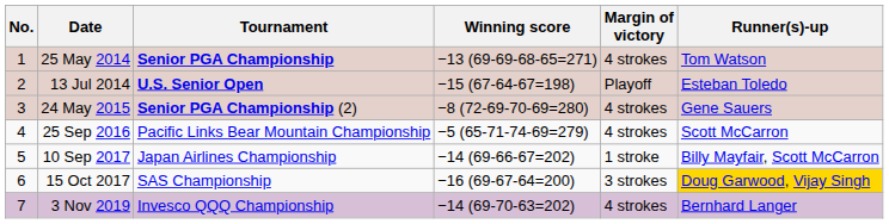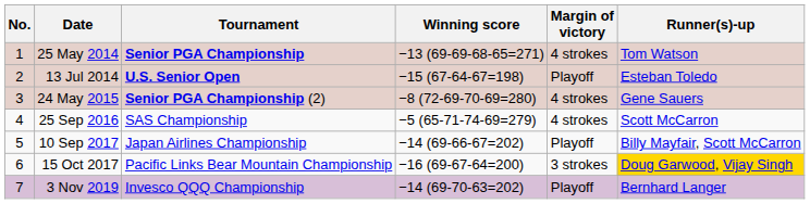 <table class="wikitable" style="font-size:95%;">
 <tr>
 <th>No.</th>
 <th>Date</th>
 <th>Tournament</th>
 <th>Winning score</th>
 <th>Margin of<br>victory</th>
 <th>Runner(s)-up</th>
 </tr>
 <tr style="background:#e5d1cb;">
 <td align=center>1</td>
 <td align=right>25 May <a href='#'>2014</a></td>
 <td><strong><a href='#'>Senior PGA Championship</a></strong></td>
 <td>−13 (69-69-68-65=271)</td>
 <td>4 strokes</td>
 <td> <a href='#'>Tom Watson</a></td>
 </tr>
 <tr style="background:#e5d1cb;">
 <td align=center>2</td>
 <td align=right>13 Jul 2014</td>
 <td><strong><a href='#'>U.S. Senior Open</a></strong></td>
 <td>−15 (67-64-67=198)</td>
 <td>Playoff</td>
 <td> <a href='#'>Esteban Toledo</a></td>
 </tr>
 <tr style="background:#e5d1cb;">
 <td align=center>3</td>
 <td align=right>24 May <a href='#'>2015</a></td>
 <td><strong><a href='#'>Senior PGA Championship</a></strong> (2)</td>
 <td>−8 (72-69-70-69=280)</td>
 <td>4 strokes</td>
 <td> <a href='#'>Gene Sauers</a></td>
 </tr>
 <tr>
 <td align=center>4</td>
 <td align=right>25 Sep <a href='#'>2016</a></td>
-<td><a href='#'>Pacific Links Bear Mountain Championship</a></td>
+<td><a href='#'>SAS Championship</a></td>
 <td>−5 (65-71-74-69=279)</td>
 <td>4 strokes</td>
 <td> <a href='#'>Scott McCarron</a></td>
 </tr>
 <tr>
 <td align=center>5</td>
 <td align=right>10 Sep <a href='#'>2017</a></td>
 <td><a href='#'>Japan Airlines Championship</a></td>
 <td>−14 (69-66-67=202)</td>
-<td>1 stroke</td>
+<td>Playoff</td>
 <td> <a href='#'>Billy Mayfair</a>,  <a href='#'>Scott McCarron</a></td>
 </tr>
 <tr>
 <td align=center>6</td>
 <td align=right>15 Oct 2017</td>
-<td><a href='#'>SAS Championship</a></td>
+<td><a href='#'>Pacific Links Bear Mountain Championship</a></td>
 <td>−16 (69-67-64=200)</td>
 <td>3 strokes</td>
 <td style="background: gold;"> <a href='#'>Doug Garwood</a>,  <a href='#'>Vijay Singh</a></td>
 </tr>
 <tr style="background:thistle">
 <td align=center>7</td>
 <td align=right>3 Nov <a href='#'>2019</a></td>
 <td><a href='#'>Invesco QQQ Championship</a></td>
 <td>−14 (69-70-63=202)</td>
-<td>4 strokes</td>
+<td>Playoff</td>
 <td> <a href='#'>Bernhard Langer</a></td>
 </tr>
 </table>
